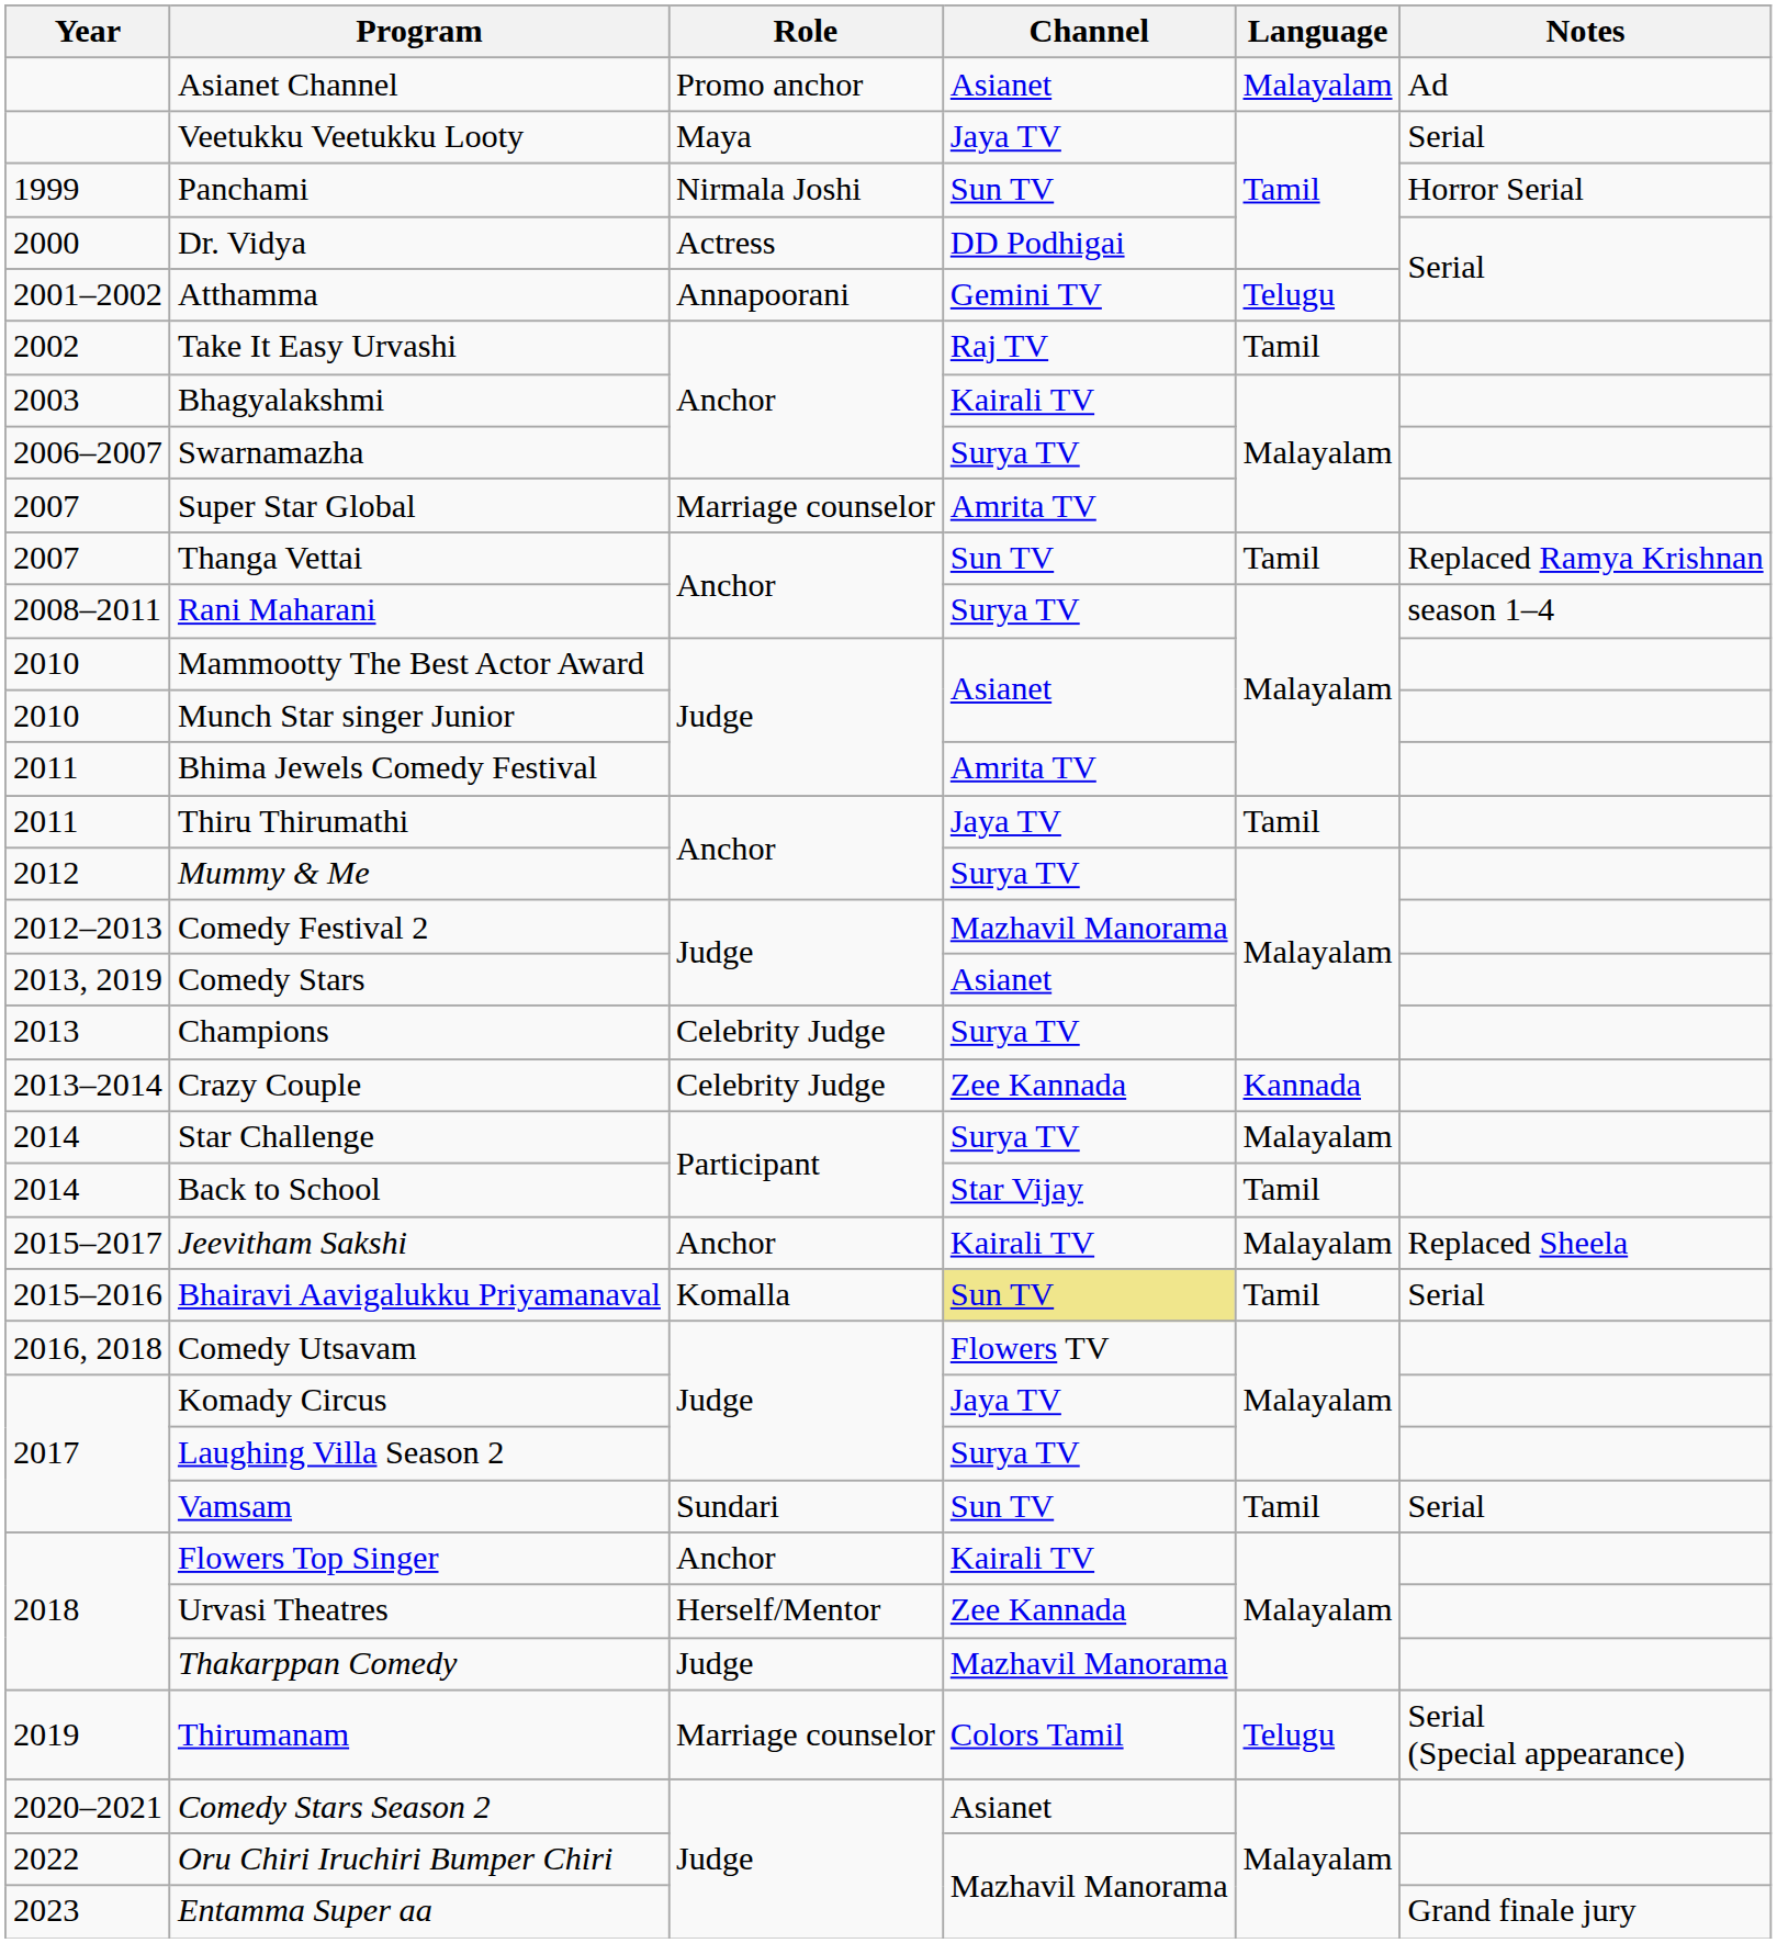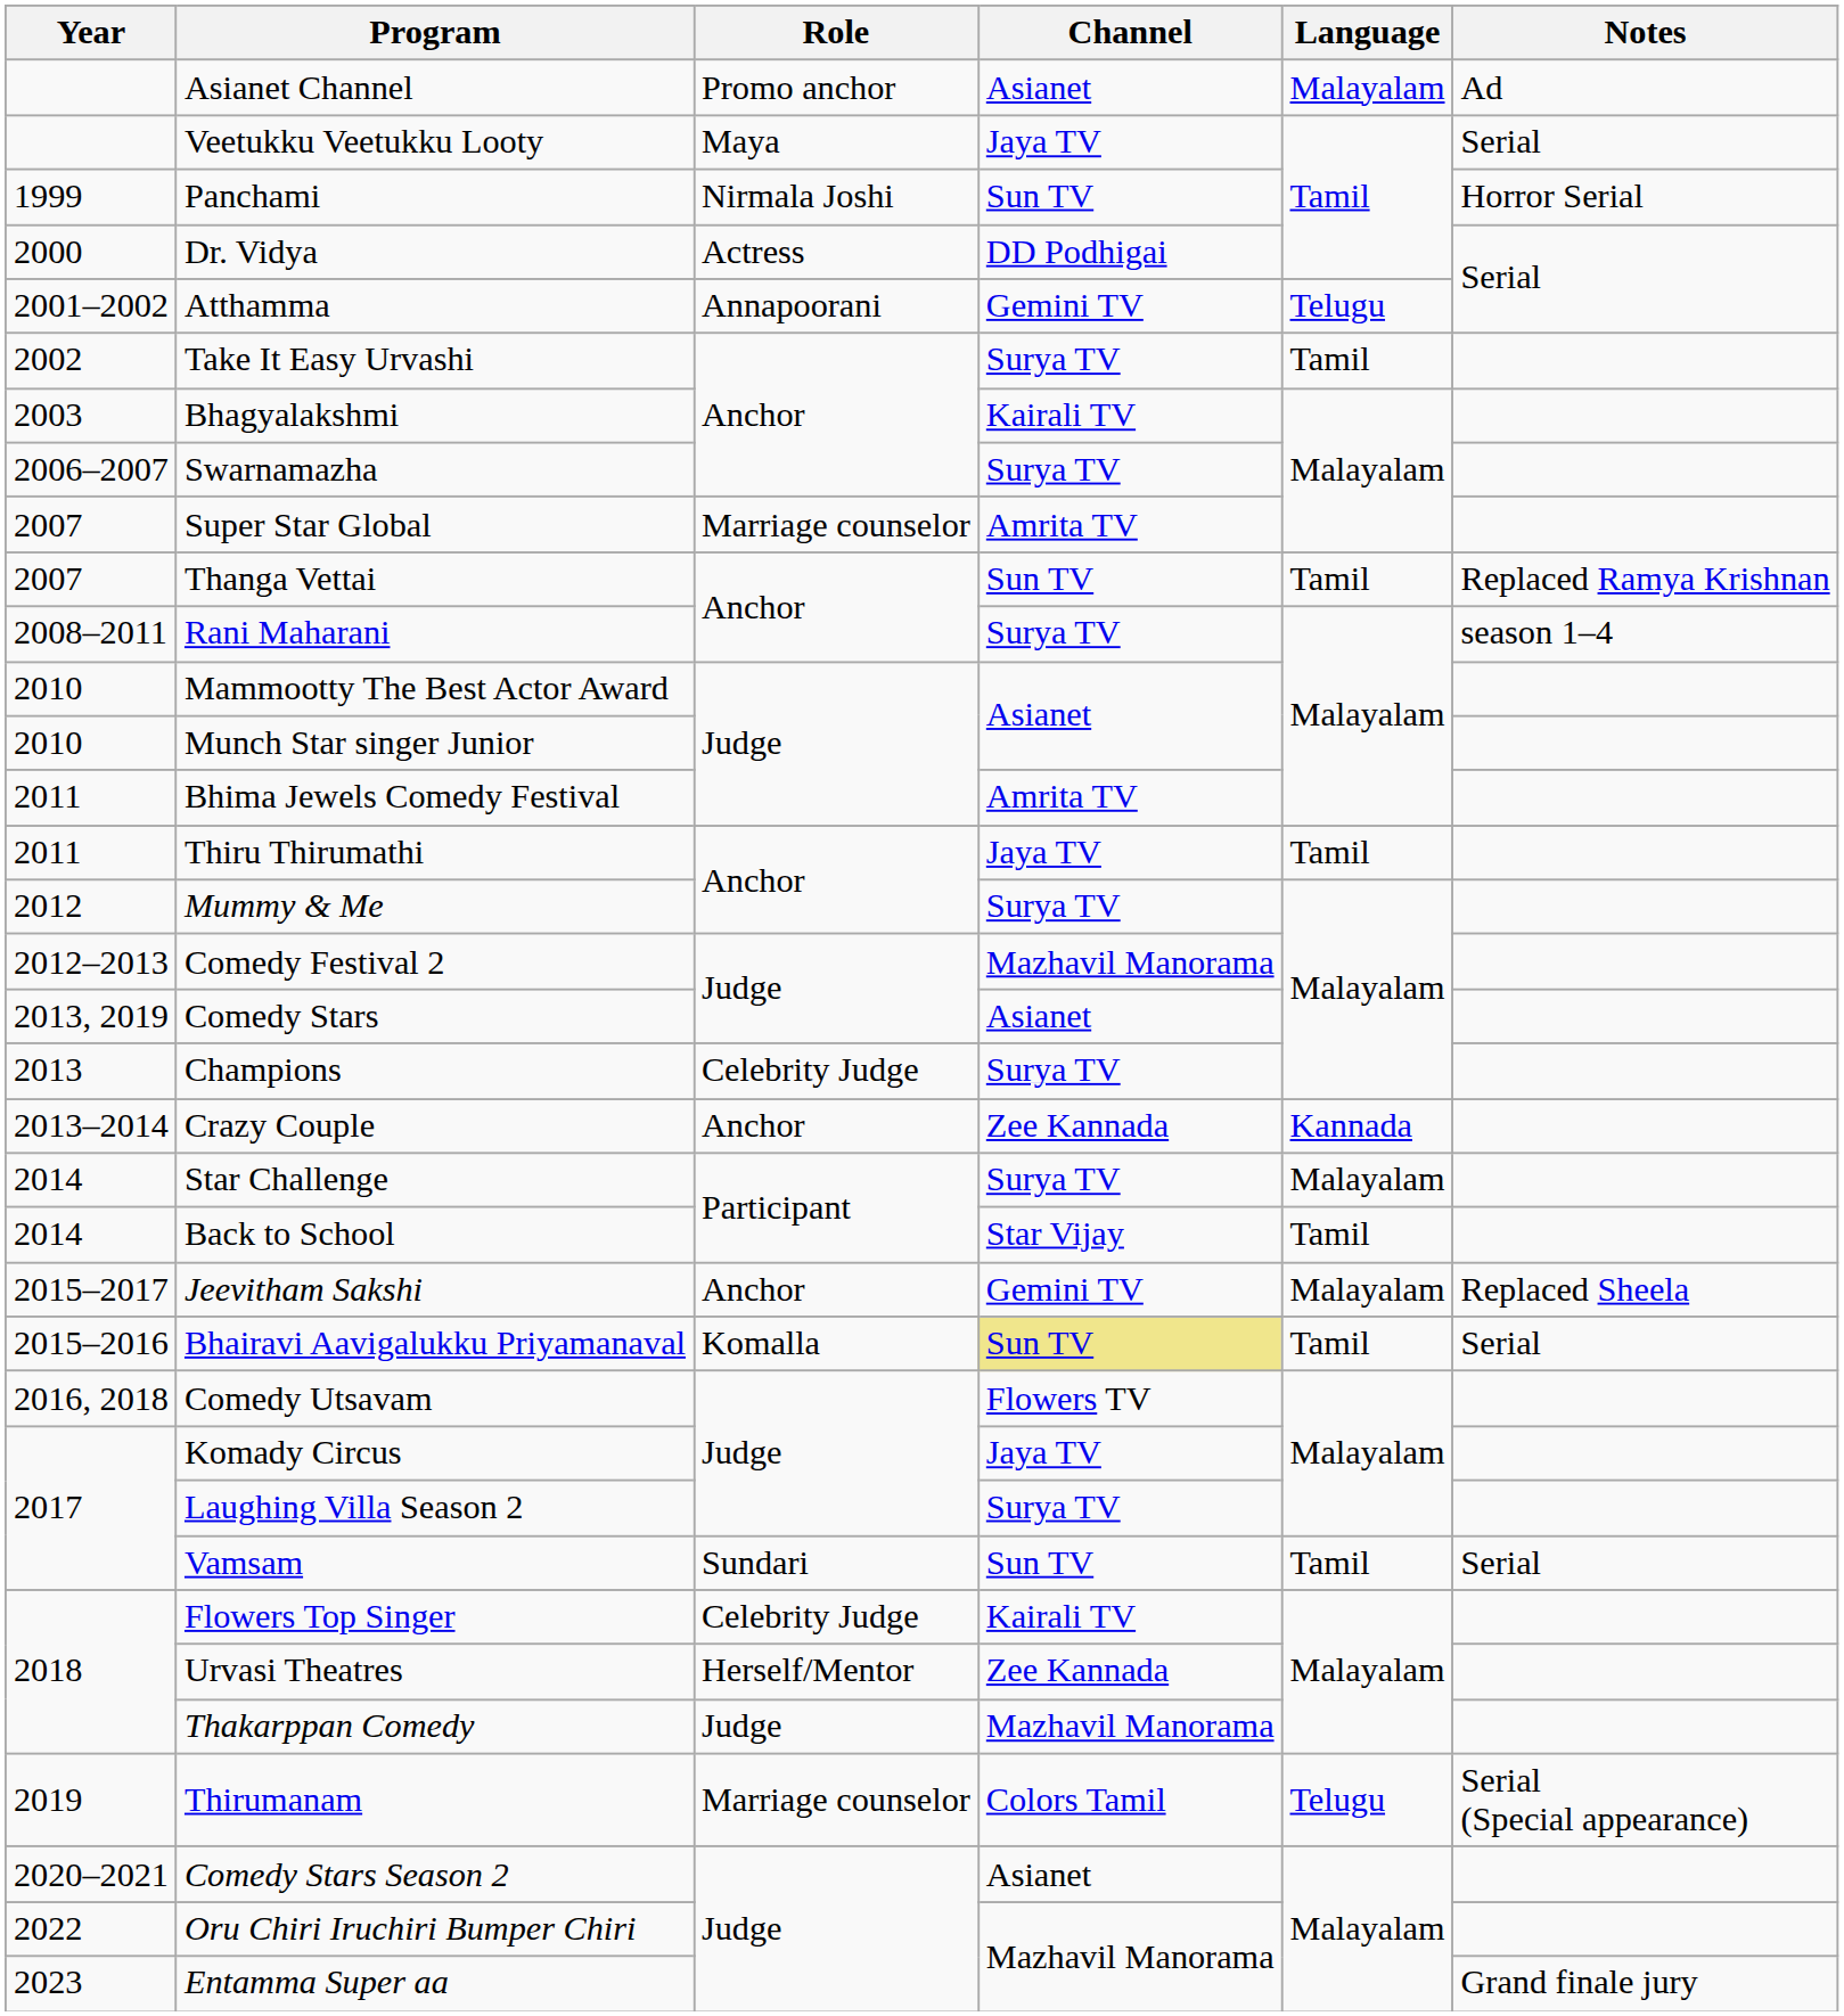 <table class="wikitable sortable">
 <tr>
 <th scope="col">Year</th>
 <th scope="col">Program</th>
 <th scope="col">Role</th>
 <th scope="col">Channel</th>
 <th scope="col">Language</th>
 <th class="unsortable" scope="col">Notes</th>
 </tr>
 <tr>
 <td></td>
 <td>Asianet Channel</td>
 <td>Promo anchor</td>
 <td><a href='#'>Asianet</a></td>
 <td><a href='#'>Malayalam</a></td>
 <td>Ad</td>
 </tr>
 <tr>
 <td></td>
 <td>Veetukku Veetukku Looty</td>
 <td>Maya</td>
 <td><a href='#'>Jaya TV</a></td>
 <td rowspan="3"><a href='#'>Tamil</a></td>
 <td>Serial</td>
 </tr>
 <tr>
 <td>1999</td>
 <td>Panchami</td>
 <td>Nirmala Joshi</td>
 <td><a href='#'>Sun TV</a></td>
 <td>Horror Serial</td>
 </tr>
 <tr>
 <td>2000</td>
 <td>Dr. Vidya</td>
 <td>Actress</td>
 <td><a href='#'>DD Podhigai</a></td>
 <td rowspan="2">Serial</td>
 </tr>
 <tr>
 <td>2001–2002</td>
 <td>Atthamma</td>
 <td>Annapoorani</td>
 <td><a href='#'>Gemini TV</a></td>
 <td><a href='#'>Telugu</a></td>
 </tr>
 <tr>
 <td>2002</td>
 <td>Take It Easy Urvashi</td>
 <td rowspan="3">Anchor</td>
-<td><a href='#'>Raj TV</a></td>
+<td><a href='#'>Surya TV</a></td>
 <td>Tamil</td>
 <td></td>
 </tr>
 <tr>
 <td>2003</td>
 <td>Bhagyalakshmi</td>
 <td><a href='#'>Kairali TV</a></td>
 <td rowspan="3">Malayalam</td>
 <td></td>
 </tr>
 <tr>
 <td>2006–2007</td>
 <td>Swarnamazha</td>
 <td><a href='#'>Surya TV</a></td>
 <td></td>
 </tr>
 <tr>
 <td>2007</td>
 <td>Super Star Global</td>
 <td>Marriage counselor</td>
 <td><a href='#'>Amrita TV</a></td>
 <td></td>
 </tr>
 <tr>
 <td>2007</td>
 <td>Thanga Vettai</td>
 <td rowspan="2">Anchor</td>
 <td><a href='#'>Sun TV</a></td>
 <td>Tamil</td>
 <td>Replaced <a href='#'>Ramya Krishnan</a></td>
 </tr>
 <tr>
 <td>2008–2011</td>
 <td><a href='#'>Rani Maharani</a></td>
 <td><a href='#'>Surya TV</a></td>
 <td rowspan="4">Malayalam</td>
 <td>season 1–4</td>
 </tr>
 <tr>
 <td>2010</td>
 <td>Mammootty The Best Actor Award</td>
 <td rowspan="3">Judge</td>
 <td rowspan="2"><a href='#'>Asianet</a></td>
 <td></td>
 </tr>
 <tr>
 <td>2010</td>
 <td>Munch Star singer Junior</td>
 <td></td>
 </tr>
 <tr>
 <td>2011</td>
 <td>Bhima Jewels Comedy Festival</td>
 <td><a href='#'>Amrita TV</a></td>
 <td></td>
 </tr>
 <tr>
 <td>2011</td>
 <td>Thiru Thirumathi</td>
 <td rowspan="2">Anchor</td>
 <td><a href='#'>Jaya TV</a></td>
 <td>Tamil</td>
 <td></td>
 </tr>
 <tr>
 <td>2012</td>
 <td><em>Mummy & Me</em></td>
 <td><a href='#'>Surya TV</a></td>
 <td rowspan="4">Malayalam</td>
 <td></td>
 </tr>
 <tr>
 <td>2012–2013</td>
 <td>Comedy Festival 2</td>
 <td rowspan="2">Judge</td>
 <td><a href='#'>Mazhavil Manorama</a></td>
 <td></td>
 </tr>
 <tr>
 <td>2013, 2019</td>
 <td>Comedy Stars</td>
 <td><a href='#'>Asianet</a></td>
 <td></td>
 </tr>
 <tr>
 <td>2013</td>
 <td>Champions</td>
 <td>Celebrity Judge</td>
 <td><a href='#'>Surya TV</a></td>
 <td></td>
 </tr>
 <tr>
 <td>2013–2014</td>
 <td>Crazy Couple</td>
-<td>Celebrity Judge</td>
+<td>Anchor</td>
 <td><a href='#'>Zee Kannada</a></td>
 <td><a href='#'>Kannada</a></td>
 <td></td>
 </tr>
 <tr>
 <td>2014</td>
 <td>Star Challenge</td>
 <td rowspan="2">Participant</td>
 <td><a href='#'>Surya TV</a></td>
 <td>Malayalam</td>
 <td></td>
 </tr>
 <tr>
 <td>2014</td>
 <td>Back to School</td>
 <td><a href='#'>Star Vijay</a></td>
 <td>Tamil</td>
 <td></td>
 </tr>
 <tr>
 <td>2015–2017</td>
 <td><em>Jeevitham Sakshi</em></td>
 <td>Anchor</td>
-<td><a href='#'>Kairali TV</a></td>
+<td><a href='#'>Gemini TV</a></td>
 <td>Malayalam</td>
 <td>Replaced <a href='#'>Sheela</a></td>
 </tr>
 <tr>
 <td>2015–2016</td>
 <td><a href='#'>Bhairavi Aavigalukku Priyamanaval</a></td>
 <td>Komalla</td>
 <td style="background: khaki;"><a href='#'>Sun TV</a></td>
 <td>Tamil</td>
 <td>Serial</td>
 </tr>
 <tr>
 <td>2016, 2018</td>
 <td>Comedy Utsavam</td>
 <td rowspan="3">Judge</td>
 <td><a href='#'>Flowers</a> TV</td>
 <td rowspan="3">Malayalam</td>
 <td></td>
 </tr>
 <tr>
 <td rowspan="3">2017</td>
 <td>Komady Circus</td>
 <td><a href='#'>Jaya TV</a></td>
 <td></td>
 </tr>
 <tr>
 <td><a href='#'>Laughing Villa</a> Season 2</td>
 <td><a href='#'>Surya TV</a></td>
 <td></td>
 </tr>
 <tr>
 <td><a href='#'>Vamsam</a></td>
 <td>Sundari</td>
 <td><a href='#'>Sun TV</a></td>
 <td>Tamil</td>
 <td>Serial</td>
 </tr>
 <tr>
 <td rowspan="3">2018</td>
 <td><a href='#'>Flowers Top Singer</a></td>
-<td>Anchor</td>
+<td>Celebrity Judge</td>
 <td><a href='#'>Kairali TV</a></td>
 <td rowspan="3">Malayalam</td>
 <td></td>
 </tr>
 <tr>
 <td>Urvasi Theatres</td>
 <td>Herself/Mentor</td>
 <td><a href='#'>Zee Kannada</a></td>
 <td></td>
 </tr>
 <tr>
 <td><em>Thakarppan Comedy</em></td>
 <td>Judge</td>
 <td><a href='#'>Mazhavil Manorama</a></td>
 <td></td>
 </tr>
 <tr>
 <td>2019</td>
 <td><a href='#'>Thirumanam</a></td>
 <td>Marriage counselor</td>
 <td><a href='#'>Colors Tamil</a></td>
 <td><a href='#'>Telugu</a></td>
 <td>Serial<br>(Special appearance)</td>
 </tr>
 <tr>
 <td>2020–2021</td>
 <td><em>Comedy Stars Season 2</em></td>
 <td rowspan="3">Judge</td>
 <td>Asianet</td>
 <td rowspan="3">Malayalam</td>
 <td></td>
 </tr>
 <tr>
 <td>2022</td>
 <td><em>Oru Chiri Iruchiri Bumper Chiri</em></td>
 <td rowspan="2">Mazhavil Manorama</td>
 <td></td>
 </tr>
 <tr>
 <td>2023</td>
 <td><em>Entamma Super aa</em></td>
 <td>Grand finale jury</td>
 </tr>
 </table>
